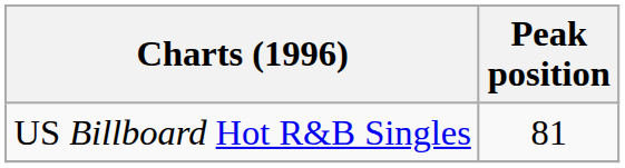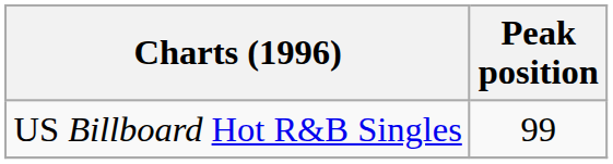 <table class="wikitable">
 <tr>
 <th>Charts (1996)</th>
 <th>Peak<br>position</th>
 </tr>
 <tr>
 <td>US <em>Billboard</em> <a href='#'>Hot R&B Singles</a></td>
-<td align="center">81</td>
+<td align="center">99</td>
 </tr>
 <tr>
 </tr>
 </table>
